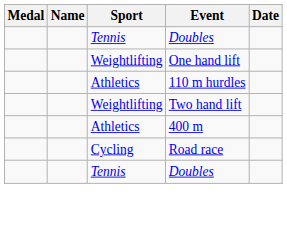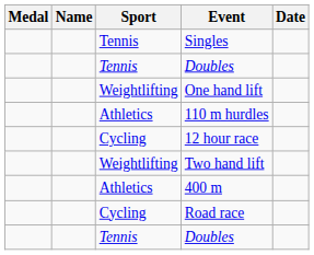 <table class="wikitable sortable" style=font-size:95%>
 <tr>
 <th>Medal</th>
 <th>Name</th>
 <th>Sport</th>
 <th>Event</th>
 <th>Date</th>
+</tr>
+<tr>
+<td></td>
+<td></td>
+<td><a href='#'>Tennis</a></td>
+<td><a href='#'>Singles</a></td>
+<td></td>
 </tr>
 <tr>
 <td><em></em></td>
 <td><em></em></td>
 <td><em><a href='#'>Tennis</a></em></td>
 <td><em><a href='#'>Doubles</a></em></td>
 <td><em></em></td>
 </tr>
 <tr>
 <td></td>
 <td></td>
 <td><a href='#'>Weightlifting</a></td>
 <td><a href='#'>One hand lift</a></td>
 <td></td>
 </tr>
 <tr>
 <td></td>
 <td></td>
 <td><a href='#'>Athletics</a></td>
 <td><a href='#'>110 m hurdles</a></td>
+<td></td>
+</tr>
+<tr>
+<td></td>
+<td></td>
+<td><a href='#'>Cycling</a></td>
+<td><a href='#'>12 hour race</a></td>
 <td></td>
 </tr>
 <tr>
 <td></td>
 <td></td>
 <td><a href='#'>Weightlifting</a></td>
 <td><a href='#'>Two hand lift</a></td>
 <td></td>
 </tr>
 <tr>
 <td></td>
 <td></td>
 <td><a href='#'>Athletics</a></td>
 <td><a href='#'>400 m</a></td>
 <td></td>
 </tr>
 <tr>
 <td></td>
 <td></td>
 <td><a href='#'>Cycling</a></td>
 <td><a href='#'>Road race</a></td>
 <td></td>
 </tr>
 <tr>
 <td><em></em></td>
 <td><em></em></td>
 <td><em><a href='#'>Tennis</a></em></td>
 <td><em><a href='#'>Doubles</a></em></td>
 <td><em></em></td>
 </tr>
 </table>
